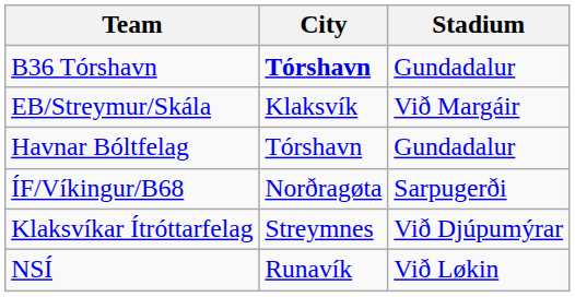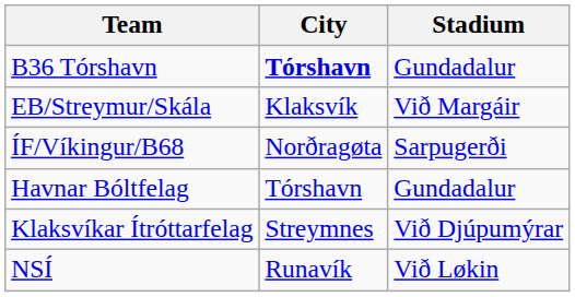 <table class="wikitable sortable">
 <tr>
 <th>Team</th>
 <th>City</th>
 <th>Stadium</th>
 </tr>
 <tr>
 <td><a href='#'>B36 Tórshavn</a></td>
 <td><strong><a href='#'>Tórshavn</a></strong></td>
 <td><a href='#'>Gundadalur</a></td>
 </tr>
 <tr>
 <td><a href='#'>EB/Streymur/Skála</a></td>
 <td><a href='#'>Klaksvík</a></td>
 <td><a href='#'>Við Margáir</a></td>
 </tr>
 <tr>
+<td><a href='#'>ÍF/Víkingur/B68</a></td>
+<td><a href='#'>Norðragøta</a></td>
+<td><a href='#'>Sarpugerði</a></td>
+</tr>
+<tr>
 <td><a href='#'>Havnar Bóltfelag</a></td>
 <td><a href='#'>Tórshavn</a></td>
 <td><a href='#'>Gundadalur</a></td>
-</tr>
-<tr>
-<td><a href='#'>ÍF/Víkingur/B68</a></td>
-<td><a href='#'>Norðragøta</a></td>
-<td><a href='#'>Sarpugerði</a></td>
 </tr>
 <tr>
 <td><a href='#'>Klaksvíkar Ítróttarfelag</a></td>
 <td><a href='#'>Streymnes</a></td>
 <td><a href='#'>Við Djúpumýrar</a></td>
 </tr>
 <tr>
 <td><a href='#'>NSÍ</a></td>
 <td><a href='#'>Runavík</a></td>
 <td><a href='#'>Við Løkin</a></td>
 </tr>
 </table>
